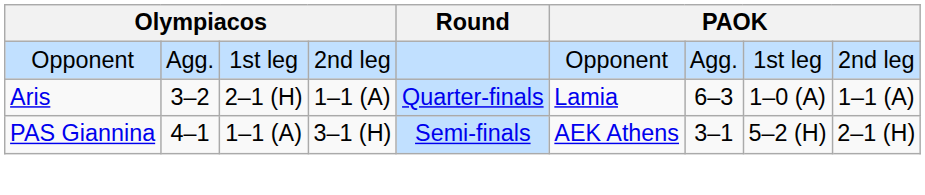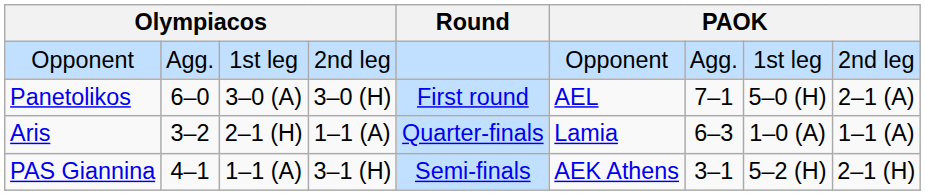 <table class="wikitable" style="text-align:center">
 <tr>
 <th colspan="4">Olympiacos</th>
 <th>Round</th>
 <th colspan="4">PAOK</th>
 </tr>
 <tr style="background:#C1E0FF">
 <td>Opponent</td>
 <td>Agg.</td>
 <td>1st leg</td>
 <td>2nd leg</td>
 <td></td>
 <td>Opponent</td>
 <td>Agg.</td>
 <td>1st leg</td>
 <td>2nd leg</td>
+</tr>
+<tr>
+<td style="text-align:left"><a href='#'>Panetolikos</a></td>
+<td>6–0</td>
+<td>3–0 (A)</td>
+<td>3–0 (H)</td>
+<td style="background:#C1E0FF"><a href='#'>First round</a></td>
+<td style="text-align:left"><a href='#'>AEL</a></td>
+<td>7–1</td>
+<td>5–0 (H)</td>
+<td>2–1 (A)</td>
 </tr>
 <tr>
 <td style="text-align:left"><a href='#'>Aris</a></td>
 <td>3–2</td>
 <td>2–1 (H)</td>
 <td>1–1 (A)</td>
 <td style="background:#C1E0FF"><a href='#'>Quarter-finals</a></td>
 <td style="text-align:left"><a href='#'>Lamia</a></td>
 <td>6–3</td>
 <td>1–0 (A)</td>
 <td>1–1 (A)</td>
 </tr>
 <tr>
 <td style="text-align:left"><a href='#'>PAS Giannina</a></td>
 <td>4–1</td>
 <td>1–1 (A)</td>
 <td>3–1 (H)</td>
 <td style="background:#C1E0FF"><a href='#'>Semi-finals</a></td>
 <td style="text-align:left"><a href='#'>AEK Athens</a></td>
 <td>3–1</td>
 <td>5–2 (H)</td>
 <td>2–1 (H)</td>
 </tr>
 </table>
